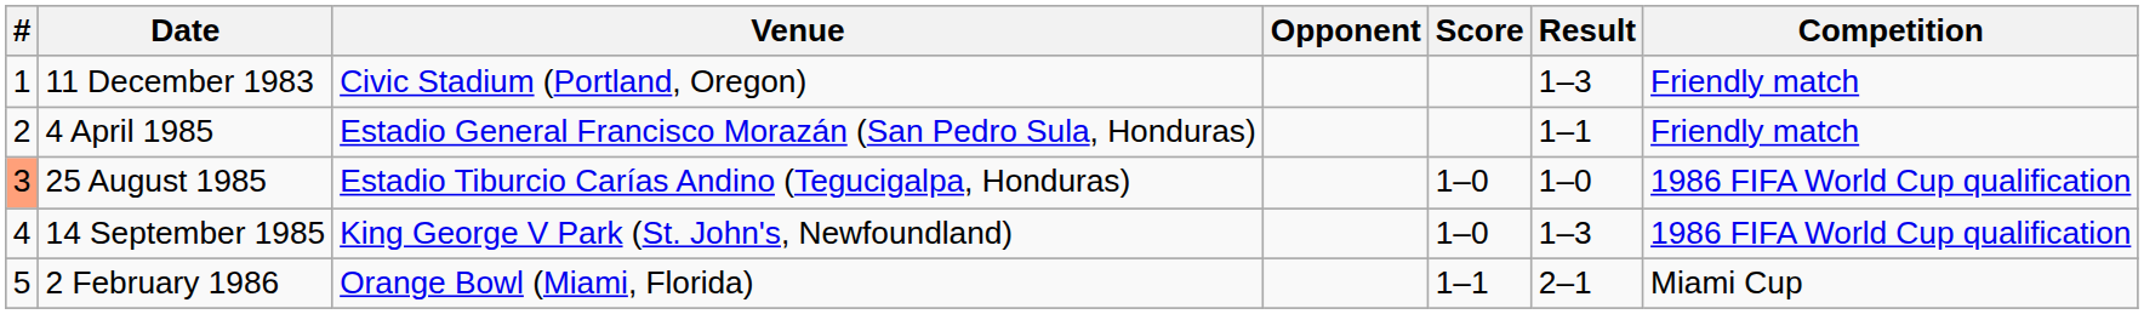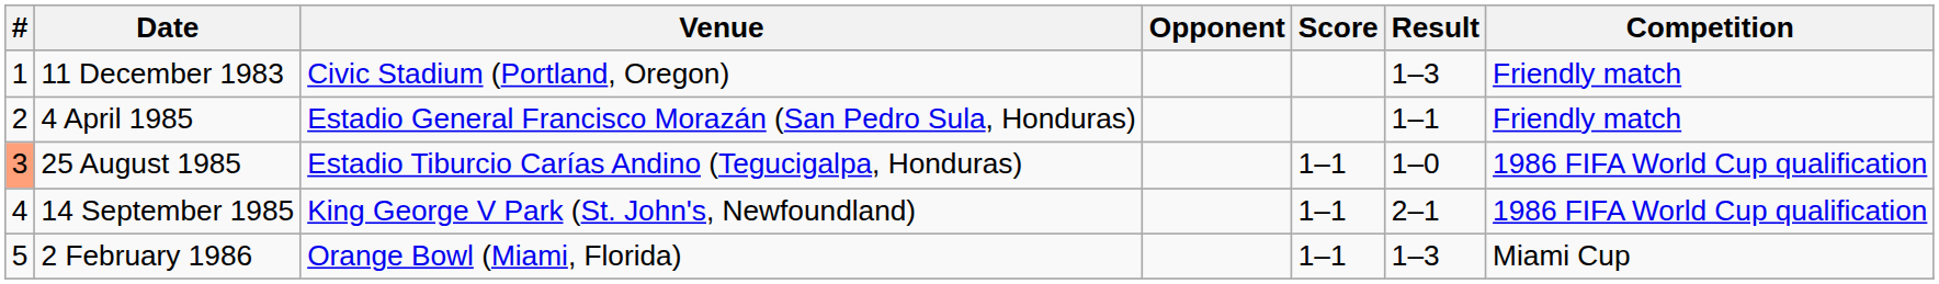 <table class="wikitable">
 <tr>
 <th>#</th>
 <th>Date</th>
 <th>Venue</th>
 <th>Opponent</th>
 <th>Score</th>
 <th>Result</th>
 <th>Competition</th>
 </tr>
 <tr>
 <td>1</td>
 <td>11 December 1983</td>
 <td><a href='#'>Civic Stadium</a> (<a href='#'>Portland</a>, Oregon)</td>
 <td></td>
 <td></td>
 <td>1–3</td>
 <td><a href='#'>Friendly match</a></td>
 </tr>
 <tr>
 <td>2</td>
 <td>4 April 1985</td>
 <td><a href='#'>Estadio General Francisco Morazán</a> (<a href='#'>San Pedro Sula</a>, Honduras)</td>
 <td></td>
 <td></td>
 <td>1–1</td>
 <td><a href='#'>Friendly match</a></td>
 </tr>
 <tr>
 <td style="background: lightsalmon;">3</td>
 <td>25 August 1985</td>
 <td><a href='#'>Estadio Tiburcio Carías Andino</a> (<a href='#'>Tegucigalpa</a>, Honduras)</td>
 <td></td>
-<td>1–0</td>
+<td>1–1</td>
 <td>1–0</td>
 <td><a href='#'>1986 FIFA World Cup qualification</a></td>
 </tr>
 <tr>
 <td>4</td>
 <td>14 September 1985</td>
 <td><a href='#'>King George V Park</a> (<a href='#'>St. John's</a>, Newfoundland)</td>
 <td></td>
-<td>1–0</td>
-<td>1–3</td>
+<td>1–1</td>
+<td>2–1</td>
 <td><a href='#'>1986 FIFA World Cup qualification</a></td>
 </tr>
 <tr>
 <td>5</td>
 <td>2 February 1986</td>
 <td><a href='#'>Orange Bowl</a> (<a href='#'>Miami</a>, Florida)</td>
 <td></td>
 <td>1–1</td>
-<td>2–1</td>
+<td>1–3</td>
 <td>Miami Cup</td>
 </tr>
 </table>
